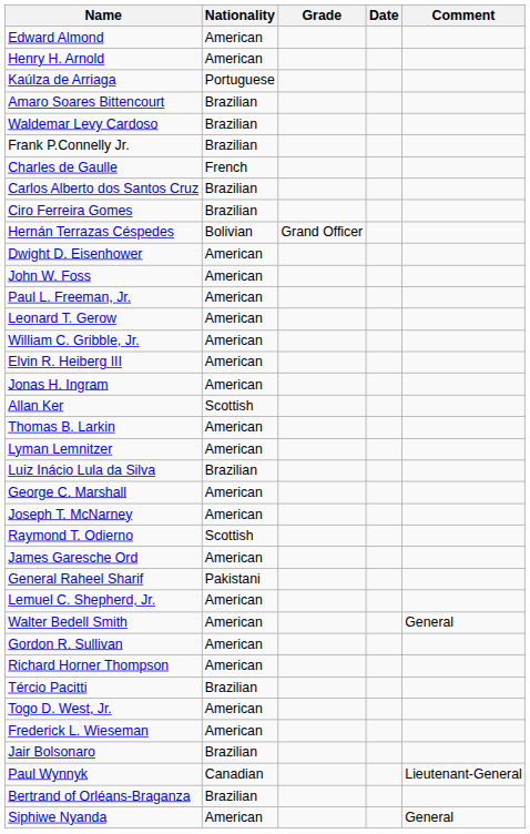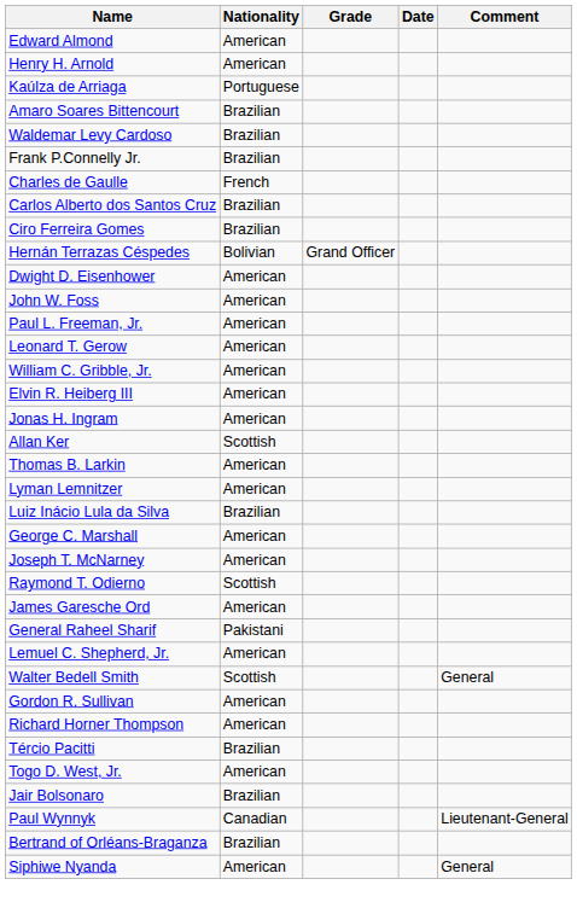 <table class="wikitable sortable">
 <tr>
 <th>Name</th>
 <th>Nationality</th>
 <th>Grade</th>
 <th>Date</th>
 <th>Comment</th>
 </tr>
 <tr>
 <td data-sort-value="Almond, Edward"><a href='#'>Edward Almond</a></td>
 <td>American</td>
 <td></td>
 <td></td>
 <td></td>
 </tr>
 <tr>
 <td data-sort-value="Arnold, Henry H."><a href='#'>Henry H. Arnold</a></td>
 <td>American</td>
 <td></td>
 <td></td>
 <td></td>
 </tr>
 <tr>
 <td data-sort-value="Arriaga, de Kaúlza"><a href='#'>Kaúlza de Arriaga</a></td>
 <td>Portuguese</td>
 <td></td>
 <td></td>
 <td></td>
 </tr>
 <tr>
 <td data-sort-value="Bittencourt, Amaro Soares"><a href='#'>Amaro Soares Bittencourt</a></td>
 <td>Brazilian</td>
 <td></td>
 <td></td>
 <td></td>
 </tr>
 <tr>
 <td data-sort-value="Cardoso, Waldemar Levy"><a href='#'>Waldemar Levy Cardoso</a></td>
 <td>Brazilian</td>
 <td></td>
 <td></td>
 <td></td>
 </tr>
 <tr>
 <td data-sort-value="Connelly Jr., Frank P. ">Frank P.Connelly Jr.</td>
 <td>Brazilian</td>
 <td></td>
 <td></td>
 <td></td>
 </tr>
 <tr>
 <td data-sort-value="de Gaulle, Charles"><a href='#'>Charles de Gaulle</a></td>
 <td>French</td>
 <td></td>
 <td></td>
 <td></td>
 </tr>
 <tr>
 <td data-sort-value="dos Santos Cruz, Carlos Alberto"><a href='#'>Carlos Alberto dos Santos Cruz</a></td>
 <td>Brazilian</td>
 <td></td>
 <td></td>
 <td></td>
 </tr>
 <tr>
 <td data-sort-value="Gomes, Ciro Ferreira"><a href='#'>Ciro Ferreira Gomes</a></td>
 <td>Brazilian</td>
 <td></td>
 <td></td>
 <td></td>
 </tr>
 <tr>
 <td data-sort-value="Céspedes, Hernán Terrazas"><a href='#'>Hernán Terrazas Céspedes</a></td>
 <td>Bolivian</td>
 <td>Grand Officer</td>
 <td></td>
 <td></td>
 </tr>
 <tr>
 <td data-sort-value="Eisenhower, Dwight D."><a href='#'>Dwight D. Eisenhower</a></td>
 <td>American</td>
 <td></td>
 <td data-sort-value="1946-08-05"></td>
 <td></td>
 </tr>
 <tr>
 <td data-sort-value="Foss, John W."><a href='#'>John W. Foss</a></td>
 <td>American</td>
 <td></td>
 <td></td>
 <td></td>
 </tr>
 <tr>
 <td data-sort-value="Freeman, Jr., Paul L."><a href='#'>Paul L. Freeman, Jr.</a></td>
 <td>American</td>
 <td></td>
 <td></td>
 <td></td>
 </tr>
 <tr>
 <td data-sort-value="Gerow, Leonard T. "><a href='#'>Leonard T. Gerow</a></td>
 <td>American</td>
 <td></td>
 <td></td>
 <td></td>
 </tr>
 <tr>
 <td data-sort-value="Gribble, Jr., William C. "><a href='#'>William C. Gribble, Jr.</a></td>
 <td>American</td>
 <td></td>
 <td></td>
 <td></td>
 </tr>
 <tr>
 <td data-sort-value="Heiberg III, Elvin R."><a href='#'>Elvin R. Heiberg III</a></td>
 <td>American</td>
 <td></td>
 <td></td>
 <td></td>
 </tr>
 <tr>
 <td data-sort-value="Ingram, Jonas H."><a href='#'>Jonas H. Ingram</a></td>
 <td>American</td>
 <td></td>
 <td></td>
 <td></td>
 </tr>
 <tr>
 <td data-sort-value="Ker, Allan"><a href='#'>Allan Ker</a> </td>
 <td>Scottish</td>
 <td></td>
 <td></td>
 <td></td>
 </tr>
 <tr>
 <td data-sort-value="Larkin, Thomas B."><a href='#'>Thomas B. Larkin</a></td>
 <td>American</td>
 <td></td>
 <td></td>
 <td></td>
 </tr>
 <tr>
 <td data-sort-value="Lemnitzer, Lyman"><a href='#'>Lyman Lemnitzer</a></td>
 <td>American</td>
 <td></td>
 <td></td>
 <td></td>
 </tr>
 <tr>
 <td data-sort-value="da Silva, Luiz Inácio Lula"><a href='#'>Luiz Inácio Lula da Silva</a></td>
 <td>Brazilian</td>
 <td></td>
 <td></td>
 <td></td>
 </tr>
 <tr>
 <td data-sort-value="Marshall, George C."><a href='#'>George C. Marshall</a></td>
 <td>American</td>
 <td></td>
 <td></td>
 <td></td>
 </tr>
 <tr>
 <td data-sort-value="McNarney, Joseph T."><a href='#'>Joseph T. McNarney</a></td>
 <td>American</td>
 <td></td>
 <td></td>
 <td></td>
 </tr>
 <tr>
 <td data-sort-value="Odierno, Raymond T."><a href='#'>Raymond T. Odierno</a></td>
 <td>Scottish</td>
 <td></td>
 <td></td>
 <td></td>
 </tr>
 <tr>
 <td data-sort-value="Ord, James Garesche"><a href='#'>James Garesche Ord</a></td>
 <td>American</td>
 <td></td>
 <td></td>
 <td></td>
 </tr>
 <tr>
 <td data-sort-value="Sharif, Raheel, General"><a href='#'>General Raheel Sharif</a></td>
 <td>Pakistani</td>
 <td></td>
 <td></td>
 <td></td>
 </tr>
 <tr>
 <td data-sort-value="Shepherd, Jr., Lemuel C."><a href='#'>Lemuel C. Shepherd, Jr.</a></td>
 <td>American</td>
 <td></td>
 <td data-sort-value="1959"></td>
 <td></td>
 </tr>
 <tr>
 <td data-sort-value="Smith, Walter Bedell"><a href='#'>Walter Bedell Smith</a></td>
-<td>American</td>
+<td>Scottish</td>
 <td></td>
 <td data-sort-value="1947-09-06"></td>
 <td>General</td>
 </tr>
 <tr>
 <td data-sort-value="Sullivan, Gordon R."><a href='#'>Gordon R. Sullivan</a></td>
 <td>American</td>
 <td></td>
 <td></td>
 <td></td>
 </tr>
 <tr>
 <td data-sort-value="Thompson, Richard Horner"><a href='#'>Richard Horner Thompson</a></td>
 <td>American</td>
 <td></td>
 <td></td>
 <td></td>
 </tr>
 <tr>
 <td data-sort-value="Pacitti, Tércio"><a href='#'>Tércio Pacitti</a></td>
 <td>Brazilian</td>
 <td></td>
 <td></td>
 <td></td>
 </tr>
 <tr>
 <td data-sort-value="West Jr., Togo D."><a href='#'>Togo D. West, Jr.</a></td>
-<td>American</td>
-<td></td>
-<td></td>
-<td></td>
-</tr>
-<tr>
-<td data-sort-value="Wieseman, Frederick L."><a href='#'>Frederick L. Wieseman</a></td>
 <td>American</td>
 <td></td>
 <td></td>
 <td></td>
 </tr>
 <tr>
 <td data-sort-value="Bolsonaro, Jair"><a href='#'>Jair Bolsonaro</a></td>
 <td>Brazilian</td>
 <td></td>
 <td></td>
 <td></td>
 </tr>
 <tr>
 <td data-sort-value="Wynnyk, Paul"><a href='#'>Paul Wynnyk</a></td>
 <td>Canadian</td>
 <td></td>
 <td data-sort-value="2018-07-28"></td>
 <td>Lieutenant-General</td>
 </tr>
 <tr>
 <td data-sort-value="Bertrand of Orléans-Braganza"><a href='#'>Bertrand of Orléans-Braganza</a></td>
 <td>Brazilian</td>
 <td></td>
 <td></td>
 <td></td>
 </tr>
 <tr>
 <td data-sort-value="Nyanda, Siphiwe"><a href='#'>Siphiwe Nyanda</a></td>
 <td>American</td>
 <td></td>
 <td></td>
 <td>General</td>
 </tr>
 </table>
